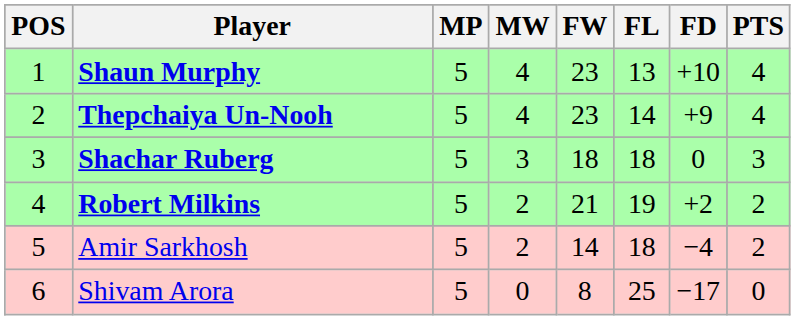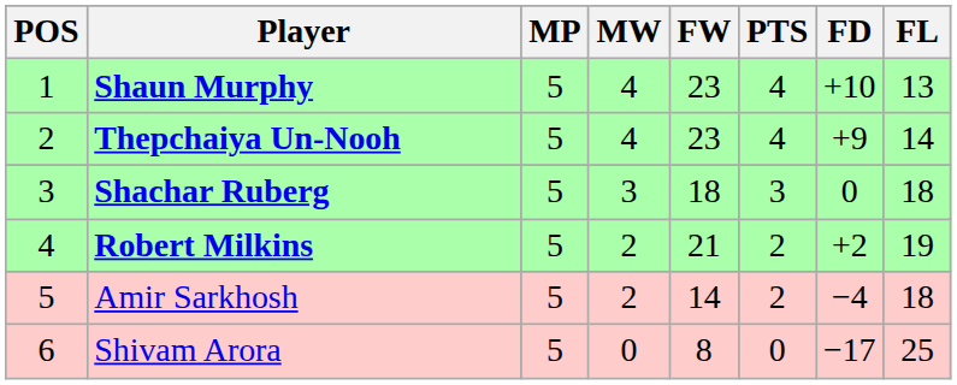 <table class="wikitable" style="text-align: center;">
 <tr>
 <th width=25>POS</th>
 <th width=200>Player</th>
 <th width=25>MP</th>
 <th width=25>MW</th>
 <th width=25>FW</th>
+<th width=25>PTS</th>
+<th width=25>FD</th>
 <th width=25>FL</th>
-<th width=25>FD</th>
-<th width=25>PTS</th>
 </tr>
 <tr style="background:#aaffaa;">
 <td>1</td>
 <td style="text-align:left;"> <strong><a href='#'>Shaun Murphy</a></strong></td>
 <td>5</td>
 <td>4</td>
 <td>23</td>
+<td>4</td>
+<td>+10</td>
 <td>13</td>
-<td>+10</td>
-<td>4</td>
 </tr>
 <tr style="background:#aaffaa;">
 <td>2</td>
 <td style="text-align:left;"> <strong><a href='#'>Thepchaiya Un-Nooh</a></strong></td>
 <td>5</td>
 <td>4</td>
 <td>23</td>
+<td>4</td>
+<td>+9</td>
 <td>14</td>
-<td>+9</td>
-<td>4</td>
 </tr>
 <tr style="background:#aaffaa;">
 <td>3</td>
 <td style="text-align:left;"> <strong><a href='#'>Shachar Ruberg</a></strong></td>
 <td>5</td>
 <td>3</td>
 <td>18</td>
+<td>3</td>
+<td>0</td>
 <td>18</td>
-<td>0</td>
-<td>3</td>
 </tr>
 <tr style="background:#aaffaa;">
 <td>4</td>
 <td style="text-align:left;"> <strong><a href='#'>Robert Milkins</a></strong></td>
 <td>5</td>
 <td>2</td>
 <td>21</td>
+<td>2</td>
+<td>+2</td>
 <td>19</td>
-<td>+2</td>
-<td>2</td>
 </tr>
 <tr style="background:#fcc;">
 <td>5</td>
 <td style="text-align:left;"> <a href='#'>Amir Sarkhosh</a></td>
 <td>5</td>
 <td>2</td>
 <td>14</td>
+<td>2</td>
+<td>−4</td>
 <td>18</td>
-<td>−4</td>
-<td>2</td>
 </tr>
 <tr style="background:#fcc;">
 <td>6</td>
 <td style="text-align:left;"> <a href='#'>Shivam Arora</a></td>
 <td>5</td>
 <td>0</td>
 <td>8</td>
+<td>0</td>
+<td>−17</td>
 <td>25</td>
-<td>−17</td>
-<td>0</td>
 </tr>
 </table>
